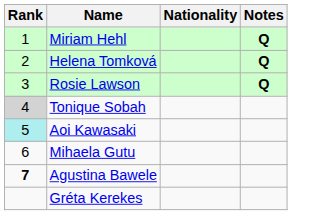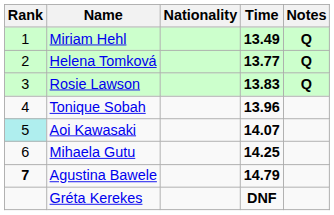 <table class="wikitable sortable" style="text-align:center">
 <tr>
 <th>Rank</th>
 <th>Name</th>
 <th>Nationality</th>
+<th>Time</th>
 <th>Notes</th>
 </tr>
 <tr bgcolor=ccffcc>
 <td>1</td>
 <td align=left><a href='#'>Miriam Hehl</a></td>
 <td align=left></td>
+<td><strong>13.49</strong></td>
 <td><strong>Q</strong></td>
 </tr>
 <tr bgcolor=ccffcc>
 <td>2</td>
 <td align=left><a href='#'>Helena Tomková</a></td>
 <td align=left></td>
+<td><strong>13.77</strong></td>
 <td><strong>Q</strong></td>
 </tr>
 <tr bgcolor=ccffcc>
 <td>3</td>
 <td align=left><a href='#'>Rosie Lawson</a></td>
 <td align=left></td>
+<td><strong>13.83</strong></td>
 <td><strong>Q</strong></td>
 </tr>
 <tr>
-<td style="background: lightgrey;">4</td>
+<td>4</td>
 <td align=left><a href='#'>Tonique Sobah</a></td>
 <td align=left></td>
+<td><strong>13.96</strong></td>
 <td></td>
 </tr>
 <tr>
 <td style="background: paleturquoise;">5</td>
 <td align=left><a href='#'>Aoi Kawasaki</a></td>
 <td align=left></td>
+<td><strong>14.07</strong></td>
 <td></td>
 </tr>
 <tr>
 <td>6</td>
 <td align=left><a href='#'>Mihaela Gutu</a></td>
 <td align=left></td>
+<td><strong>14.25</strong></td>
 <td></td>
 </tr>
 <tr>
 <td><strong>7</strong></td>
 <td align=left><a href='#'>Agustina Bawele</a></td>
 <td align=left></td>
+<td><strong>14.79</strong></td>
 <td></td>
 </tr>
 <tr>
 <td></td>
 <td align=left><a href='#'>Gréta Kerekes</a></td>
 <td align=left></td>
+<td><strong>DNF</strong></td>
 <td></td>
 </tr>
 </table>
